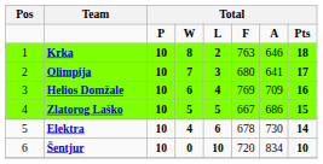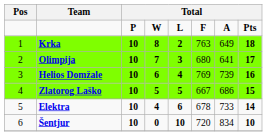 <table class=wikitable style="text-align: center; font-size:95%">
 <tr>
 <th width="44">Pos</th>
 <th width="128">Team</th>
 <th colspan=7>Total</th>
 </tr>
 <tr>
 <td></td>
 <td></td>
 <td width="30"><strong>P</strong></td>
 <td width="30"><strong>W</strong></td>
 <td width="30"><strong>L</strong></td>
 <td width="30"><strong>F</strong></td>
 <td width="30"><strong>A</strong></td>
 <td width="30"><strong>Pts</strong></td>
 </tr>
 <tr bgcolor="#7fff00">
 <td>1</td>
 <td align="left"><strong><a href='#'>Krka</a></strong></td>
 <td><strong>10</strong></td>
 <td><strong>8</strong></td>
 <td><strong>2</strong></td>
 <td>763</td>
-<td>646</td>
+<td>649</td>
 <td><strong>18</strong></td>
 </tr>
 <tr bgcolor="#7fff00">
 <td>2</td>
 <td align="left"><strong><a href='#'>Olimpija</a></strong></td>
 <td><strong>10</strong></td>
 <td><strong>7</strong></td>
 <td><strong>3</strong></td>
 <td>680</td>
 <td>641</td>
 <td><strong>17</strong></td>
 </tr>
 <tr bgcolor="#7fff00">
 <td>3</td>
 <td align="left"><strong><a href='#'>Helios Domžale</a></strong></td>
 <td><strong>10</strong></td>
 <td><strong>6</strong></td>
 <td><strong>4</strong></td>
 <td>769</td>
-<td>709</td>
+<td>739</td>
 <td><strong>16</strong></td>
 </tr>
 <tr bgcolor="#7fff00">
 <td>4</td>
 <td align="left"><strong><a href='#'>Zlatorog Laško</a></strong></td>
 <td><strong>10</strong></td>
 <td><strong>5</strong></td>
 <td><strong>5</strong></td>
 <td>667</td>
 <td>686</td>
 <td><strong>15</strong></td>
 </tr>
 <tr>
 <td>5</td>
 <td align="left"><strong><a href='#'>Elektra</a></strong></td>
 <td><strong>10</strong></td>
 <td><strong>4</strong></td>
 <td><strong>6</strong></td>
 <td>678</td>
-<td>730</td>
+<td>733</td>
 <td><strong>14</strong></td>
 </tr>
 <tr>
 <td>6</td>
 <td align="left"><strong><a href='#'>Šentjur</a></strong></td>
 <td><strong>10</strong></td>
 <td><strong>0</strong></td>
 <td><strong>10</strong></td>
 <td>720</td>
 <td>834</td>
 <td><strong>10</strong></td>
 </tr>
 <tr>
 </tr>
 </table>
